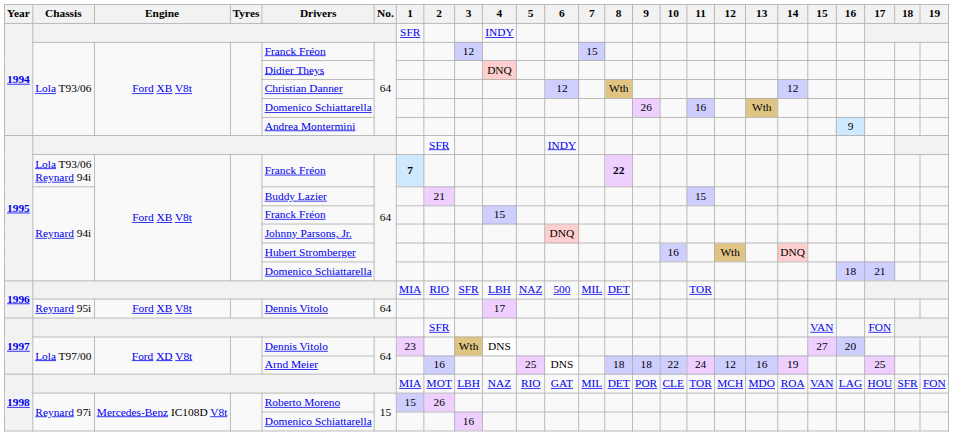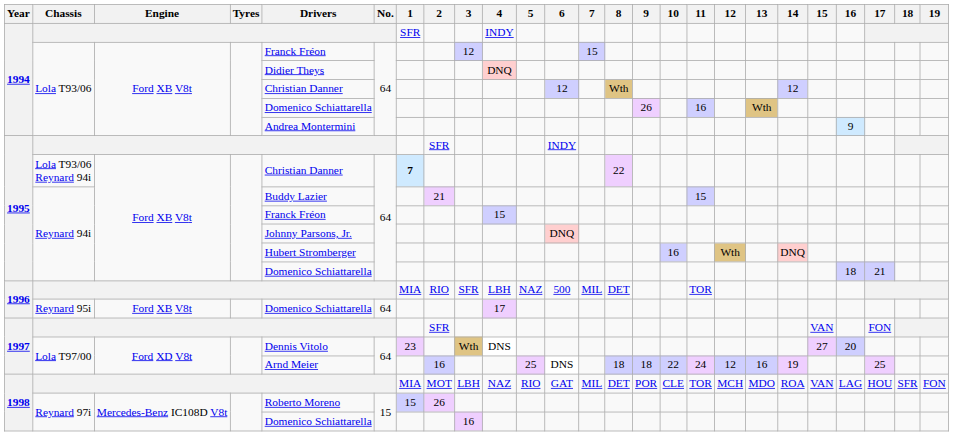 <table class="wikitable" style="text-align:center; font-size:90%">
 <tr>
 <th>Year</th>
 <th>Chassis</th>
 <th>Engine</th>
 <th>Tyres</th>
 <th>Drivers</th>
 <th>No.</th>
 <th>1</th>
 <th>2</th>
 <th>3</th>
 <th>4</th>
 <th>5</th>
 <th>6</th>
 <th>7</th>
 <th>8</th>
 <th>9</th>
 <th>10</th>
 <th>11</th>
 <th>12</th>
 <th>13</th>
 <th>14</th>
 <th>15</th>
 <th>16</th>
 <th>17</th>
 <th>18</th>
 <th>19</th>
 </tr>
 <tr>
 <th rowspan=6><a href='#'>1994</a></th>
 <th colspan=5></th>
 <td><a href='#'>SFR</a></td>
 <td></td>
 <td></td>
 <td><a href='#'>INDY</a></td>
 <td></td>
 <td></td>
 <td></td>
 <td></td>
 <td></td>
 <td></td>
 <td></td>
 <td></td>
 <td></td>
 <td></td>
 <td></td>
 <td></td>
 <th colspan=3></th>
 </tr>
 <tr>
 <td rowspan=5><a href='#'>Lola</a> T93/06</td>
 <td rowspan=5><a href='#'>Ford</a> <a href='#'>XB</a> <a href='#'>V8</a><a href='#'>t</a></td>
 <td rowspan=5></td>
 <td align="left"> <a href='#'>Franck Fréon</a></td>
 <td rowspan=5>64</td>
 <td></td>
 <td></td>
 <td style="background:#cfcfff;">12</td>
 <td></td>
 <td></td>
 <td></td>
 <td style="background:#cfcfff;">15</td>
 <td></td>
 <td></td>
 <td></td>
 <td></td>
 <td></td>
 <td></td>
 <td></td>
 <td></td>
 <td></td>
 <td></td>
 <td></td>
 <td></td>
 </tr>
 <tr>
 <td align="left"> <a href='#'>Didier Theys</a></td>
 <td></td>
 <td></td>
 <td></td>
 <td style="background:#ffcfcf;">DNQ</td>
 <td></td>
 <td></td>
 <td></td>
 <td></td>
 <td></td>
 <td></td>
 <td></td>
 <td></td>
 <td></td>
 <td></td>
 <td></td>
 <td></td>
 <td></td>
 <td></td>
 <td></td>
 </tr>
 <tr>
 <td align="left"> <a href='#'>Christian Danner</a></td>
 <td></td>
 <td></td>
 <td></td>
 <td></td>
 <td></td>
 <td style="background:#cfcfff;">12</td>
 <td></td>
 <td style="background:#DFC484;">Wth</td>
 <td></td>
 <td></td>
 <td></td>
 <td></td>
 <td></td>
 <td style="background:#cfcfff;">12</td>
 <td></td>
 <td></td>
 <td></td>
 <td></td>
 <td></td>
 </tr>
 <tr>
 <td align="left"> <a href='#'>Domenico Schiattarella</a></td>
 <td></td>
 <td></td>
 <td></td>
 <td></td>
 <td></td>
 <td></td>
 <td></td>
 <td></td>
 <td style="background:#efcfff;">26</td>
 <td></td>
 <td style="background:#cfcfff;">16</td>
 <td></td>
 <td style="background:#DFC484;">Wth</td>
 <td></td>
 <td></td>
 <td></td>
 <td></td>
 <td></td>
 <td></td>
 </tr>
 <tr>
 <td align="left"> <a href='#'>Andrea Montermini</a></td>
 <td></td>
 <td></td>
 <td></td>
 <td></td>
 <td></td>
 <td></td>
 <td></td>
 <td></td>
 <td></td>
 <td></td>
 <td></td>
 <td></td>
 <td></td>
 <td></td>
 <td></td>
 <td style="background:#CFEAFF;">9</td>
 <td></td>
 <td></td>
 <td></td>
 </tr>
 <tr>
 <th rowspan=7><a href='#'>1995</a></th>
 <th colspan=5></th>
 <td></td>
 <td><a href='#'>SFR</a></td>
 <td></td>
 <td></td>
 <td></td>
 <td><a href='#'>INDY</a></td>
 <td></td>
 <td></td>
 <td></td>
 <td></td>
 <td></td>
 <td></td>
 <td></td>
 <td></td>
 <td></td>
 <td></td>
 <td></td>
 <th colspan=2></th>
 </tr>
 <tr>
 <td><a href='#'>Lola</a> T93/06<br><a href='#'>Reynard</a> 94i</td>
 <td rowspan=6><a href='#'>Ford</a> <a href='#'>XB</a> <a href='#'>V8</a><a href='#'>t</a></td>
 <td rowspan=6></td>
-<td align="left"> <a href='#'>Franck Fréon</a></td>
+<td align="left"> <a href='#'>Christian Danner</a></td>
 <td rowspan=6>64</td>
 <td style="background:#CFEAFF;"><strong>7</strong></td>
 <td></td>
 <td></td>
 <td></td>
 <td></td>
 <td></td>
 <td></td>
-<td style="background:#EFCFFF;"><strong>22</strong></td>
+<td style="background:#EFCFFF;">22</td>
 <td></td>
 <td></td>
 <td></td>
 <td></td>
 <td></td>
 <td></td>
 <td></td>
 <td></td>
 <td></td>
 <td></td>
 <td></td>
 </tr>
 <tr>
 <td rowspan=5><a href='#'>Reynard</a> 94i</td>
 <td align="left"> <a href='#'>Buddy Lazier</a></td>
 <td></td>
 <td style="background:#EFCFFF;">21</td>
 <td></td>
 <td></td>
 <td></td>
 <td></td>
 <td></td>
 <td></td>
 <td></td>
 <td></td>
 <td style="background:#cfcfff;">15</td>
 <td></td>
 <td></td>
 <td></td>
 <td></td>
 <td></td>
 <td></td>
 <td></td>
 <td></td>
 </tr>
 <tr>
 <td align="left"> <a href='#'>Franck Fréon</a></td>
 <td></td>
 <td></td>
 <td></td>
 <td style="background:#cfcfff;">15</td>
 <td></td>
 <td></td>
 <td></td>
 <td></td>
 <td></td>
 <td></td>
 <td></td>
 <td></td>
 <td></td>
 <td></td>
 <td></td>
 <td></td>
 <td></td>
 <td></td>
 <td></td>
 </tr>
 <tr>
 <td align="left"> <a href='#'>Johnny Parsons, Jr.</a></td>
 <td></td>
 <td></td>
 <td></td>
 <td></td>
 <td></td>
 <td style="background:#FFCFCF;">DNQ</td>
 <td></td>
 <td></td>
 <td></td>
 <td></td>
 <td></td>
 <td></td>
 <td></td>
 <td></td>
 <td></td>
 <td></td>
 <td></td>
 <td></td>
 <td></td>
 </tr>
 <tr>
 <td align="left"> <a href='#'>Hubert Stromberger</a></td>
 <td></td>
 <td></td>
 <td></td>
 <td></td>
 <td></td>
 <td></td>
 <td></td>
 <td></td>
 <td></td>
 <td style="background:#cfcfff;">16</td>
 <td></td>
 <td style="background:#DFC484;">Wth</td>
 <td></td>
 <td style="background:#FFCFCF;">DNQ</td>
 <td></td>
 <td></td>
 <td></td>
 <td></td>
 <td></td>
 </tr>
 <tr>
 <td align="left"> <a href='#'>Domenico Schiattarella</a></td>
 <td></td>
 <td></td>
 <td></td>
 <td></td>
 <td></td>
 <td></td>
 <td></td>
 <td></td>
 <td></td>
 <td></td>
 <td></td>
 <td></td>
 <td></td>
 <td></td>
 <td></td>
 <td style="background:#cfcfff;">18</td>
 <td style="background:#cfcfff;">21</td>
 <td></td>
 <td></td>
 </tr>
 <tr>
 <th rowspan=2><a href='#'>1996</a></th>
 <th colspan=5></th>
 <td><a href='#'>MIA</a></td>
 <td><a href='#'>RIO</a></td>
 <td><a href='#'>SFR</a></td>
 <td><a href='#'>LBH</a></td>
 <td><a href='#'>NAZ</a></td>
 <td><a href='#'>500</a></td>
 <td><a href='#'>MIL</a></td>
 <td><a href='#'>DET</a></td>
 <td></td>
 <td></td>
 <td><a href='#'>TOR</a></td>
 <td></td>
 <td></td>
 <td></td>
 <td></td>
 <td></td>
 <th colspan=3></th>
 </tr>
 <tr>
 <td><a href='#'>Reynard</a> 95i</td>
 <td><a href='#'>Ford</a> <a href='#'>XB</a> <a href='#'>V8</a><a href='#'>t</a></td>
 <td></td>
-<td align="left"> <a href='#'>Dennis Vitolo</a></td>
+<td align="left"> <a href='#'>Domenico Schiattarella</a></td>
 <td>64</td>
 <td></td>
 <td></td>
 <td></td>
 <td style="background:#efcfff;">17</td>
 <td></td>
 <td></td>
 <td></td>
 <td></td>
 <td></td>
 <td></td>
 <td></td>
 <td></td>
 <td></td>
 <td></td>
 <td></td>
 <td></td>
 <td></td>
 <td></td>
 <td></td>
 </tr>
 <tr>
 <th rowspan=3><a href='#'>1997</a></th>
 <th colspan=5></th>
 <td></td>
 <td><a href='#'>SFR</a></td>
 <td></td>
 <td></td>
 <td></td>
 <td></td>
 <td></td>
 <td></td>
 <td></td>
 <td></td>
 <td></td>
 <td></td>
 <td></td>
 <td></td>
 <td><a href='#'>VAN</a></td>
 <td></td>
 <td><a href='#'>FON</a></td>
 <th colspan=2></th>
 </tr>
 <tr>
 <td rowspan=2><a href='#'>Lola</a> T97/00</td>
 <td rowspan=2><a href='#'>Ford</a> <a href='#'>XD</a> <a href='#'>V8</a><a href='#'>t</a></td>
 <td rowspan=2></td>
 <td align="left"> <a href='#'>Dennis Vitolo</a></td>
 <td rowspan=2>64</td>
 <td style="background:#EFCFFF;">23</td>
 <td></td>
 <td style="background:#DFC484;">Wth</td>
 <td style="background:#ffffff;">DNS</td>
 <td></td>
 <td></td>
 <td></td>
 <td></td>
 <td></td>
 <td></td>
 <td></td>
 <td></td>
 <td></td>
 <td></td>
 <td style="background:#EFCFFF;">27</td>
 <td style="background:#CFCFFF;">20</td>
 <td></td>
 <td></td>
 <td></td>
 </tr>
 <tr>
 <td align="left"> <a href='#'>Arnd Meier</a></td>
 <td></td>
 <td style="background:#CFCFFF;">16</td>
 <td></td>
 <td></td>
 <td style="background:#EFCFFF;">25</td>
 <td style="background:#ffffff;">DNS</td>
 <td></td>
 <td style="background:#CFCFFF;">18</td>
 <td style="background:#CFCFFF;">18</td>
 <td style="background:#CFCFFF;">22</td>
 <td style="background:#EFCFFF;">24</td>
 <td style="background:#CFCFFF;">12</td>
 <td style="background:#CFCFFF;">16</td>
 <td style="background:#EFCFFF;">19</td>
 <td></td>
 <td></td>
 <td style="background:#EFCFFF;">25</td>
 <td></td>
 <td></td>
 </tr>
 <tr>
 <th rowspan=3><a href='#'>1998</a></th>
 <th colspan=5></th>
 <td><a href='#'>MIA</a></td>
 <td><a href='#'>MOT</a></td>
 <td><a href='#'>LBH</a></td>
 <td><a href='#'>NAZ</a></td>
 <td><a href='#'>RIO</a></td>
 <td><a href='#'>GAT</a></td>
 <td><a href='#'>MIL</a></td>
 <td><a href='#'>DET</a></td>
 <td><a href='#'>POR</a></td>
 <td><a href='#'>CLE</a></td>
 <td><a href='#'>TOR</a></td>
 <td><a href='#'>MCH</a></td>
 <td><a href='#'>MDO</a></td>
 <td><a href='#'>ROA</a></td>
 <td><a href='#'>VAN</a></td>
 <td><a href='#'>LAG</a></td>
 <td><a href='#'>HOU</a></td>
 <td><a href='#'>SFR</a></td>
 <td><a href='#'>FON</a></td>
 </tr>
 <tr>
 <td rowspan=2><a href='#'>Reynard</a> 97i</td>
 <td rowspan=2><a href='#'>Mercedes-Benz</a> IC108D <a href='#'>V8</a><a href='#'>t</a></td>
 <td rowspan=2></td>
 <td align="left"> <a href='#'>Roberto Moreno</a></td>
 <td rowspan=2>15</td>
 <td style="background:#CFCFFF;">15</td>
 <td style="background:#efcfff;">26</td>
 <td></td>
 <td></td>
 <td></td>
 <td></td>
 <td></td>
 <td></td>
 <td></td>
 <td></td>
 <td></td>
 <td></td>
 <td></td>
 <td></td>
 <td></td>
 <td></td>
 <td></td>
 <td></td>
 <td></td>
 </tr>
 <tr>
 <td align="left"> <a href='#'>Domenico Schiattarella</a></td>
 <td></td>
 <td></td>
 <td style="background:#EFCFFF;">16</td>
 <td></td>
 <td></td>
 <td></td>
 <td></td>
 <td></td>
 <td></td>
 <td></td>
 <td></td>
 <td></td>
 <td></td>
 <td></td>
 <td></td>
 <td></td>
 <td></td>
 <td></td>
 <td></td>
 </tr>
 </table>
